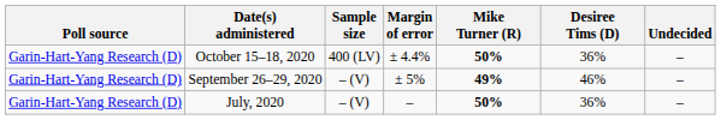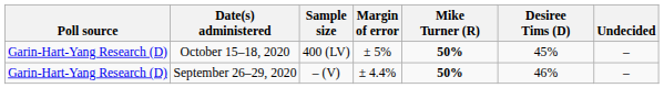 <table class="wikitable" style="font-size:90%;text-align:center;">
 <tr valign=bottom>
 <th>Poll source</th>
 <th>Date(s)<br>administered</th>
 <th>Sample<br>size</th>
 <th>Margin<br>of error</th>
 <th style="width:100px;">Mike<br>Turner (R)</th>
 <th style="width:100px;">Desiree<br>Tims (D)</th>
 <th>Undecided</th>
 </tr>
 <tr>
 <td style="text-align:left;"><a href='#'>Garin-Hart-Yang Research (D)</a></td>
 <td>October 15–18, 2020</td>
 <td>400 (LV)</td>
-<td>± 4.4%</td>
+<td>± 5%</td>
 <td><strong>50%</strong></td>
-<td>36%</td>
+<td>45%</td>
 <td>–</td>
 </tr>
 <tr>
 <td style="text-align:left;"><a href='#'>Garin-Hart-Yang Research (D)</a></td>
 <td>September 26–29, 2020</td>
 <td>– (V)</td>
-<td>± 5%</td>
-<td><strong>49%</strong></td>
+<td>± 4.4%</td>
+<td><strong>50%</strong></td>
 <td>46%</td>
 <td>–</td>
 </tr>
-<tr>
-<td style="text-align:left;"><a href='#'>Garin-Hart-Yang Research (D)</a></td>
-<td>July, 2020</td>
-<td>– (V)</td>
-<td>–</td>
-<td><strong>50%</strong></td>
-<td>36%</td>
-<td>–</td>
-</tr>
 </table>
